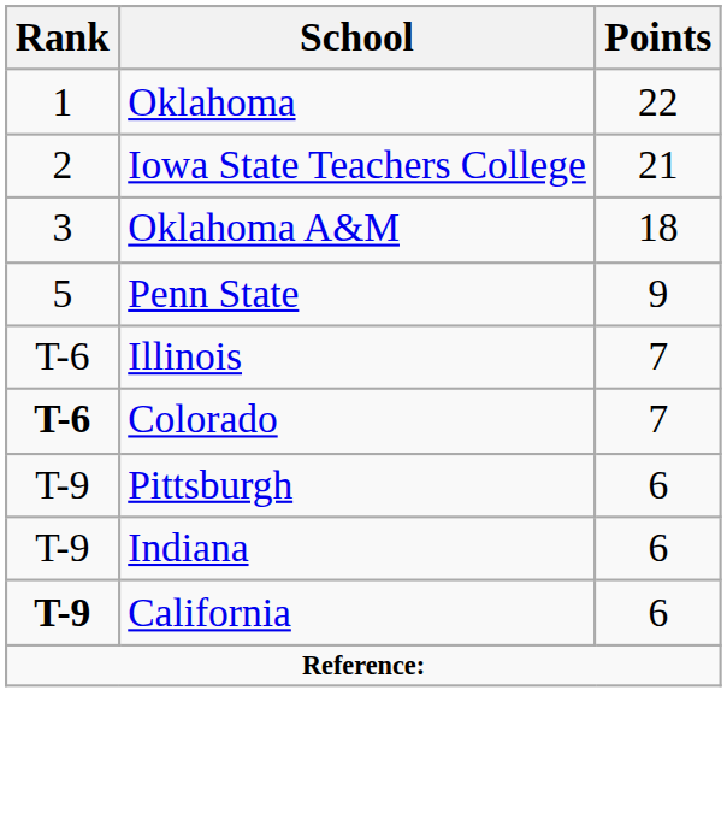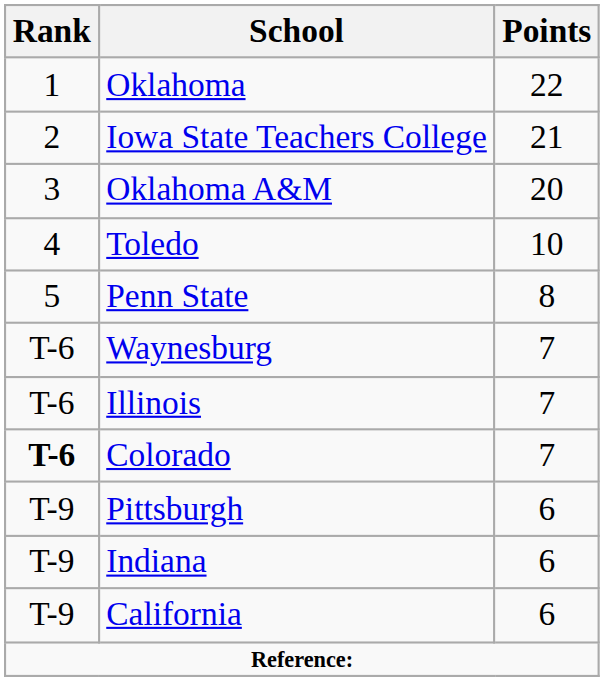 <table class="wikitable" style="text-align:center">
 <tr>
 <th>Rank</th>
 <th>School</th>
 <th>Points</th>
 </tr>
 <tr>
 <td>1</td>
 <td align=left><a href='#'>Oklahoma</a></td>
 <td>22</td>
 </tr>
 <tr>
 <td>2</td>
 <td align=left><a href='#'>Iowa State Teachers College</a></td>
 <td>21</td>
 </tr>
 <tr>
 <td>3</td>
 <td align=left><a href='#'>Oklahoma A&M</a></td>
-<td>18</td>
+<td>20</td>
+</tr>
+<tr>
+<td>4</td>
+<td align=left><a href='#'>Toledo</a></td>
+<td>10</td>
 </tr>
 <tr>
 <td>5</td>
 <td align=left><a href='#'>Penn State</a></td>
-<td>9</td>
+<td>8</td>
+</tr>
+<tr>
+<td>T-6</td>
+<td align=left><a href='#'>Waynesburg</a></td>
+<td>7</td>
 </tr>
 <tr>
 <td>T-6</td>
 <td align=left><a href='#'>Illinois</a></td>
 <td>7</td>
 </tr>
 <tr>
 <td><strong>T-6</strong></td>
 <td align=left><a href='#'>Colorado</a></td>
 <td>7</td>
 </tr>
 <tr>
 <td>T-9</td>
 <td align=left><a href='#'>Pittsburgh</a></td>
 <td>6</td>
 </tr>
 <tr>
 <td>T-9</td>
 <td align=left><a href='#'>Indiana</a></td>
 <td>6</td>
 </tr>
 <tr>
-<td><strong>T-9</strong></td>
+<td>T-9</td>
 <td align=left><a href='#'>California</a></td>
 <td>6</td>
 </tr>
 <tr>
 <td colspan="3"  style="font-size:8pt; text-align:center;"><strong>Reference:</strong></td>
 </tr>
 </table>
